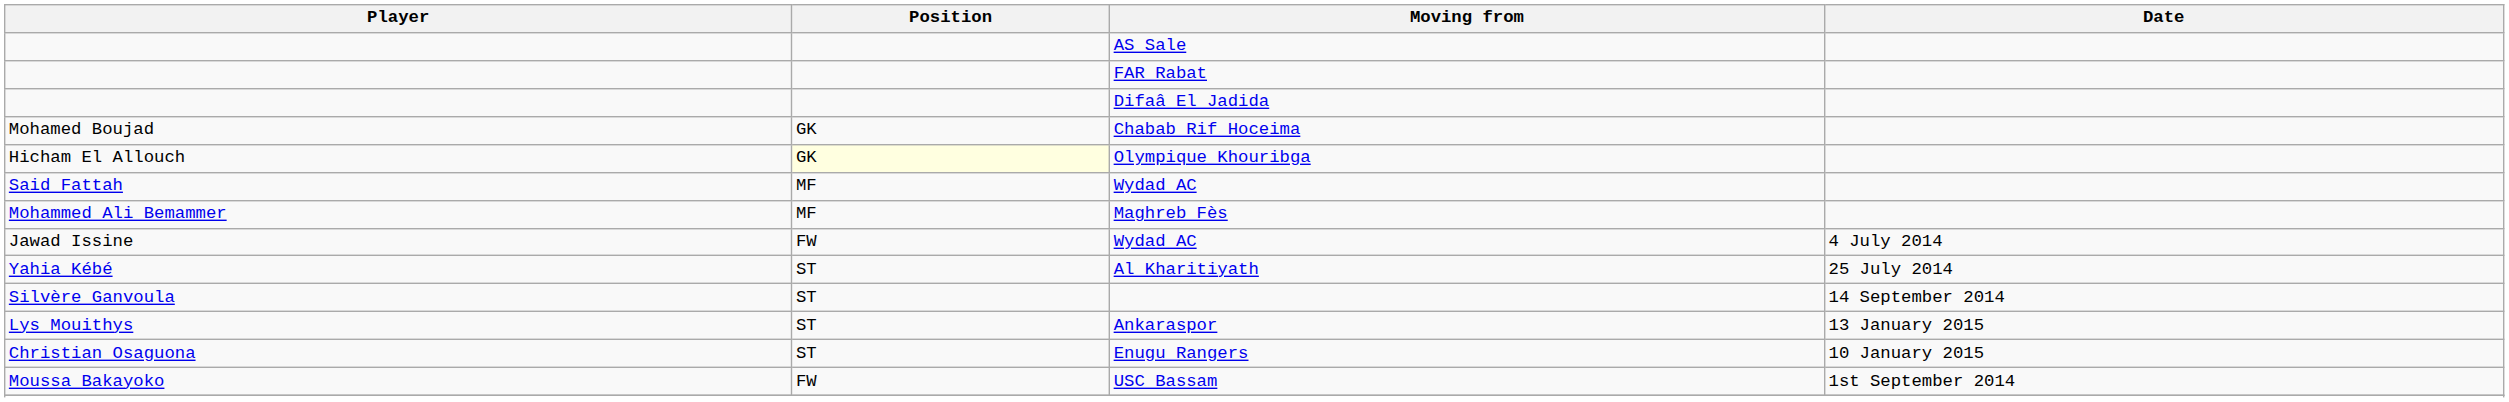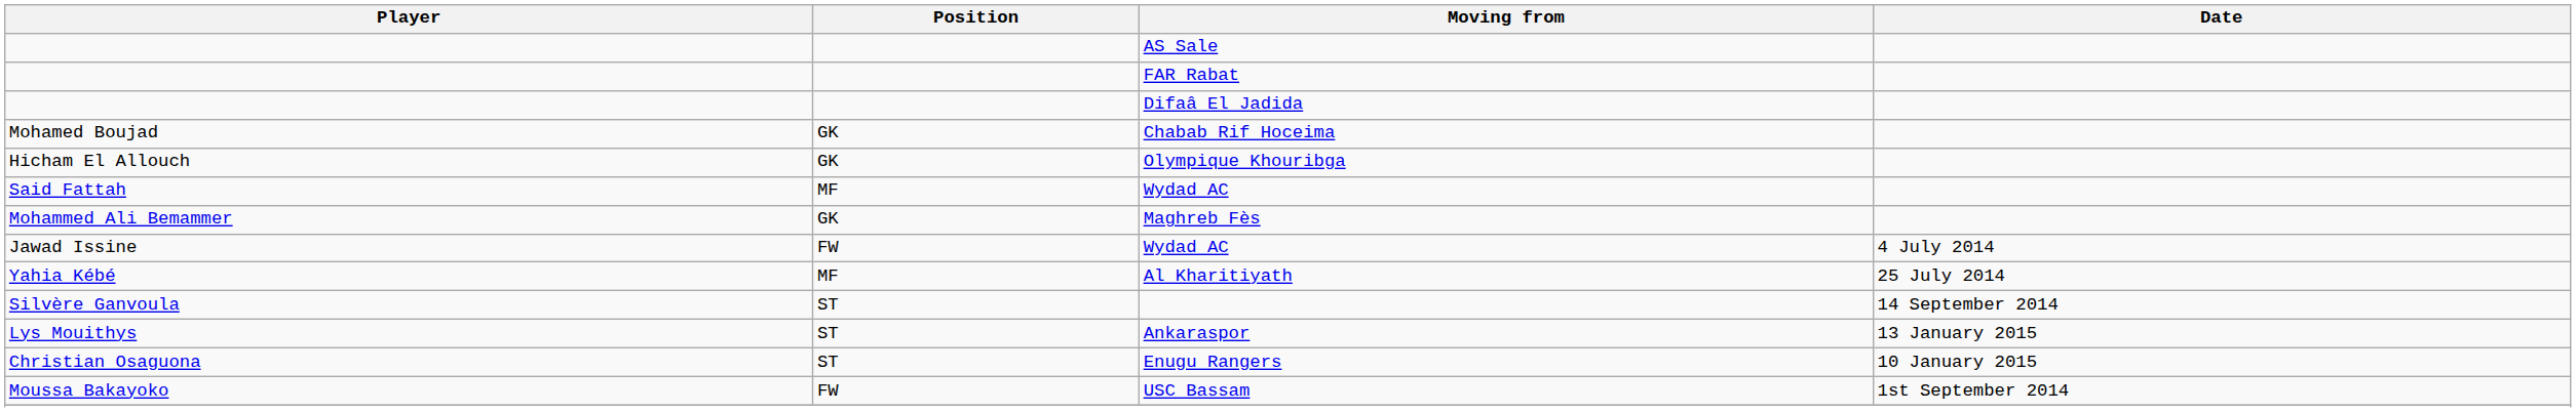 <table width=90% class="wikitable sortable" style="text-align:center; font-size:95%; text-align:left">
 <tr>
 <th><strong>Player </strong></th>
 <th><strong>Position </strong></th>
 <th><strong>Moving from</strong></th>
 <th><strong>Date </strong></th>
 </tr>
 <tr>
 <td></td>
 <td></td>
 <td><a href='#'>AS Sale</a></td>
 <td></td>
 </tr>
 <tr>
 <td></td>
 <td></td>
 <td><a href='#'>FAR Rabat</a></td>
 <td></td>
 </tr>
 <tr>
 <td></td>
 <td></td>
 <td><a href='#'>Difaâ El Jadida</a></td>
 <td></td>
 </tr>
 <tr>
 <td> Mohamed Boujad</td>
 <td>GK</td>
 <td><a href='#'>Chabab Rif Hoceima</a></td>
 <td></td>
 </tr>
 <tr>
 <td> Hicham El Allouch</td>
-<td style="background: lightyellow;">GK</td>
+<td>GK</td>
 <td><a href='#'>Olympique Khouribga</a></td>
 <td></td>
 </tr>
 <tr>
 <td> <a href='#'>Said Fattah</a></td>
 <td>MF</td>
 <td><a href='#'>Wydad AC</a></td>
 <td></td>
 </tr>
 <tr>
 <td> <a href='#'>Mohammed Ali Bemammer</a></td>
-<td>MF</td>
+<td>GK</td>
 <td><a href='#'>Maghreb Fès</a></td>
 <td></td>
 </tr>
 <tr>
 <td> Jawad Issine</td>
 <td>FW</td>
 <td><a href='#'>Wydad AC</a></td>
 <td>4 July 2014</td>
 </tr>
 <tr>
 <td> <a href='#'>Yahia Kébé</a></td>
-<td>ST</td>
+<td>MF</td>
 <td> <a href='#'>Al Kharitiyath</a></td>
 <td>25 July 2014</td>
 </tr>
 <tr>
 <td> <a href='#'>Silvère Ganvoula</a></td>
 <td>ST</td>
 <td></td>
 <td>14 September 2014</td>
 </tr>
 <tr>
 <td> <a href='#'>Lys Mouithys</a></td>
 <td>ST</td>
 <td> <a href='#'>Ankaraspor</a></td>
 <td>13 January 2015</td>
 </tr>
 <tr>
 <td> <a href='#'>Christian Osaguona</a></td>
 <td>ST</td>
 <td> <a href='#'>Enugu Rangers</a></td>
 <td>10 January 2015</td>
 </tr>
 <tr>
 <td> <a href='#'>Moussa Bakayoko</a></td>
 <td>FW</td>
 <td> <a href='#'>USC Bassam</a></td>
 <td>1st September 2014</td>
 </tr>
 <tr>
 </tr>
 <tr>
 </tr>
 </table>
